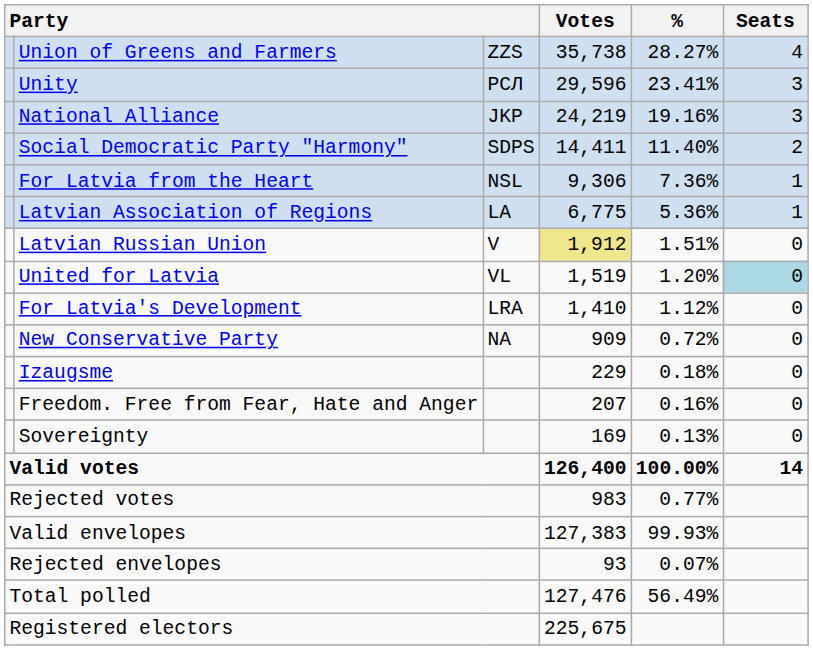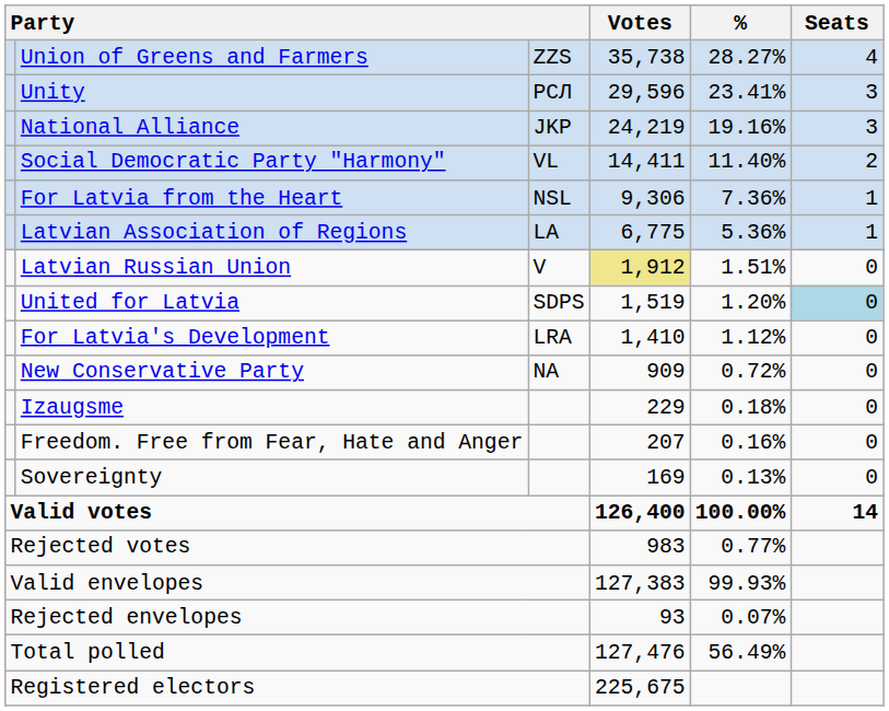 <table class="wikitable" border="1" style="text-align:right;">
 <tr>
 <th style="text-align:left;" colspan=3>Party</th>
 <th align=center width="50">Votes</th>
 <th align=center width="50">%</th>
 <th align=center width="50">Seats</th>
 </tr>
 <tr style="background:#CEE0F2;">
 <td></td>
 <td align=left><a href='#'>Union of Greens and Farmers</a></td>
 <td align=left>ZZS</td>
 <td>35,738</td>
 <td>28.27%</td>
 <td>4</td>
 </tr>
 <tr style="background:#CEE0F2;">
 <td></td>
 <td align=left><a href='#'>Unity</a></td>
 <td align=left>РСЛ</td>
 <td>29,596</td>
 <td>23.41%</td>
 <td>3</td>
 </tr>
 <tr style="background:#CEE0F2;">
 <td></td>
 <td align=left><a href='#'>National Alliance</a></td>
 <td align=left>JKP</td>
 <td>24,219</td>
 <td>19.16%</td>
 <td>3</td>
 </tr>
 <tr style="background:#CEE0F2;">
 <td></td>
 <td align=left style="white-space: nowrap;"><a href='#'>Social Democratic Party "Harmony"</a></td>
-<td align=left>SDPS</td>
+<td align=left>VL</td>
 <td>14,411</td>
 <td>11.40%</td>
 <td>2</td>
 </tr>
 <tr style="background:#CEE0F2;">
 <td></td>
 <td align=left><a href='#'>For Latvia from the Heart</a></td>
 <td align=left>NSL</td>
 <td>9,306</td>
 <td>7.36%</td>
 <td>1</td>
 </tr>
 <tr style="background:#CEE0F2;">
 <td></td>
 <td align=left><a href='#'>Latvian Association of Regions</a></td>
 <td align=left>LA</td>
 <td>6,775</td>
 <td>5.36%</td>
 <td>1</td>
 </tr>
 <tr>
 <td></td>
 <td align=left><a href='#'>Latvian Russian Union</a></td>
 <td align=left>V</td>
 <td style="background: khaki;">1,912</td>
 <td>1.51%</td>
 <td>0</td>
 </tr>
 <tr>
 <td></td>
 <td align=left><a href='#'>United for Latvia</a></td>
-<td align=left>VL</td>
+<td align=left>SDPS</td>
 <td>1,519</td>
 <td>1.20%</td>
 <td style="background: lightblue;">0</td>
 </tr>
 <tr>
 <td></td>
 <td align=left><a href='#'>For Latvia's Development</a></td>
 <td align=left>LRA</td>
 <td>1,410</td>
 <td>1.12%</td>
 <td>0</td>
 </tr>
 <tr>
 <td></td>
 <td align=left><a href='#'>New Conservative Party</a></td>
 <td align=left>NA</td>
 <td>909</td>
 <td>0.72%</td>
 <td>0</td>
 </tr>
 <tr>
 <td></td>
 <td align=left><a href='#'>Izaugsme</a></td>
 <td align=left></td>
 <td>229</td>
 <td>0.18%</td>
 <td>0</td>
 </tr>
 <tr>
 <td></td>
 <td align=left>Freedom. Free from Fear, Hate and Anger</td>
 <td align=left></td>
 <td>207</td>
 <td>0.16%</td>
 <td>0</td>
 </tr>
 <tr>
 <td></td>
 <td align=left>Sovereignty</td>
 <td align=left></td>
 <td>169</td>
 <td>0.13%</td>
 <td>0</td>
 </tr>
 <tr style="font-weight:bold">
 <td align=left colspan=3>Valid votes</td>
 <td>126,400</td>
 <td>100.00%</td>
 <td>14</td>
 </tr>
 <tr>
 <td align=left colspan=3>Rejected votes</td>
 <td>983</td>
 <td>0.77%</td>
 <td></td>
 </tr>
 <tr>
 <td align=left colspan=3>Valid envelopes</td>
 <td>127,383</td>
 <td>99.93%</td>
 <td></td>
 </tr>
 <tr>
 <td align=left colspan=3>Rejected envelopes</td>
 <td>93</td>
 <td>0.07%</td>
 <td></td>
 </tr>
 <tr>
 <td align=left colspan=3>Total polled</td>
 <td>127,476</td>
 <td>56.49%</td>
 <td></td>
 </tr>
 <tr>
 <td align=left colspan=3>Registered electors</td>
 <td>225,675</td>
 <td></td>
 <td></td>
 </tr>
 </table>
